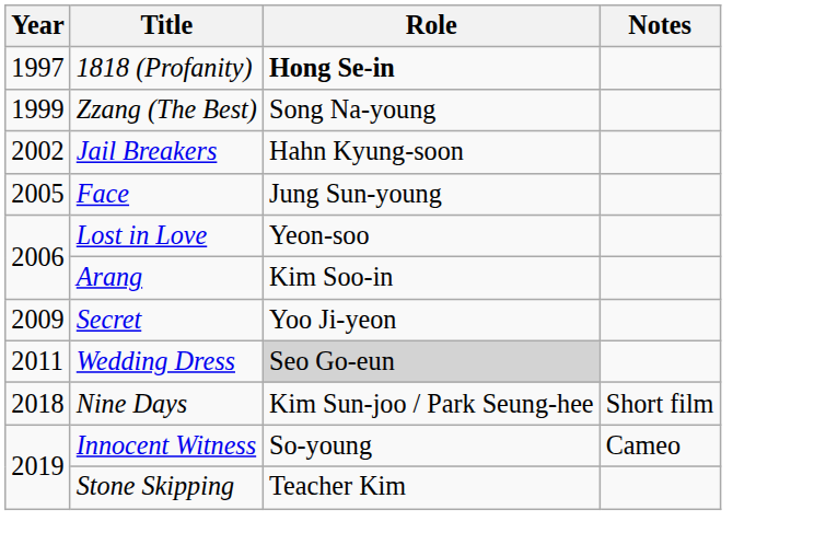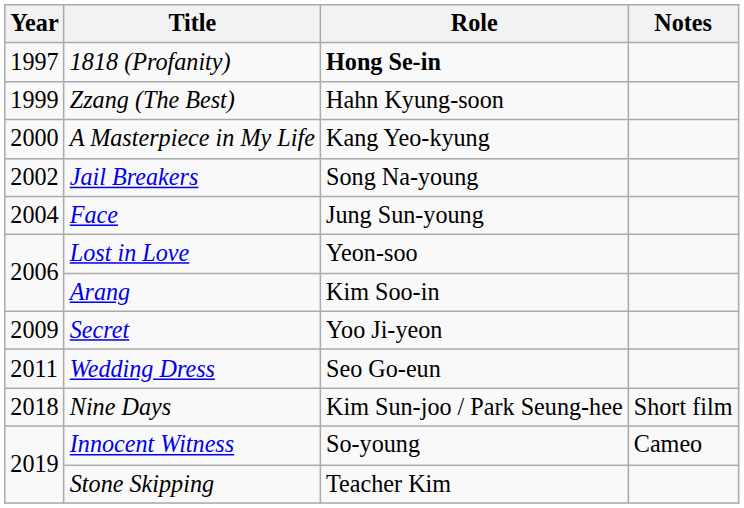 <table class="wikitable sortable">
 <tr>
 <th>Year</th>
 <th>Title</th>
 <th>Role</th>
 <th>Notes</th>
 </tr>
 <tr>
 <td>1997</td>
 <td><em>1818 (Profanity)</em></td>
 <td><strong>Hong Se-in</strong></td>
 <td></td>
 </tr>
 <tr>
 <td>1999</td>
 <td><em>Zzang (The Best)</em></td>
-<td>Song Na-young</td>
+<td>Hahn Kyung-soon</td>
+<td></td>
+</tr>
+<tr>
+<td>2000</td>
+<td><em>A Masterpiece in My Life</em></td>
+<td>Kang Yeo-kyung</td>
 <td></td>
 </tr>
 <tr>
 <td>2002</td>
 <td><em><a href='#'>Jail Breakers</a></em></td>
-<td>Hahn Kyung-soon</td>
+<td>Song Na-young</td>
 <td></td>
 </tr>
 <tr>
-<td>2005</td>
+<td>2004</td>
 <td><em><a href='#'>Face</a></em></td>
 <td>Jung Sun-young</td>
 <td></td>
 </tr>
 <tr>
 <td rowspan=2>2006</td>
 <td><em><a href='#'>Lost in Love</a></em></td>
 <td>Yeon-soo</td>
 <td></td>
 </tr>
 <tr>
 <td><em><a href='#'>Arang</a></em></td>
 <td>Kim Soo-in</td>
 <td></td>
 </tr>
 <tr>
 <td>2009</td>
 <td><em><a href='#'>Secret</a></em></td>
 <td>Yoo Ji-yeon</td>
 <td></td>
 </tr>
 <tr>
 <td>2011</td>
 <td><em><a href='#'>Wedding Dress</a></em></td>
-<td style="background: lightgrey;">Seo Go-eun</td>
+<td>Seo Go-eun</td>
 <td></td>
 </tr>
 <tr>
 <td>2018</td>
 <td><em>Nine Days</em></td>
 <td>Kim Sun-joo / Park Seung-hee</td>
 <td>Short film</td>
 </tr>
 <tr>
 <td rowspan=2>2019</td>
 <td><em><a href='#'>Innocent Witness</a></em></td>
 <td>So-young</td>
 <td>Cameo</td>
 </tr>
 <tr>
 <td><em>Stone Skipping</em></td>
 <td>Teacher Kim</td>
 <td></td>
 </tr>
 </table>
